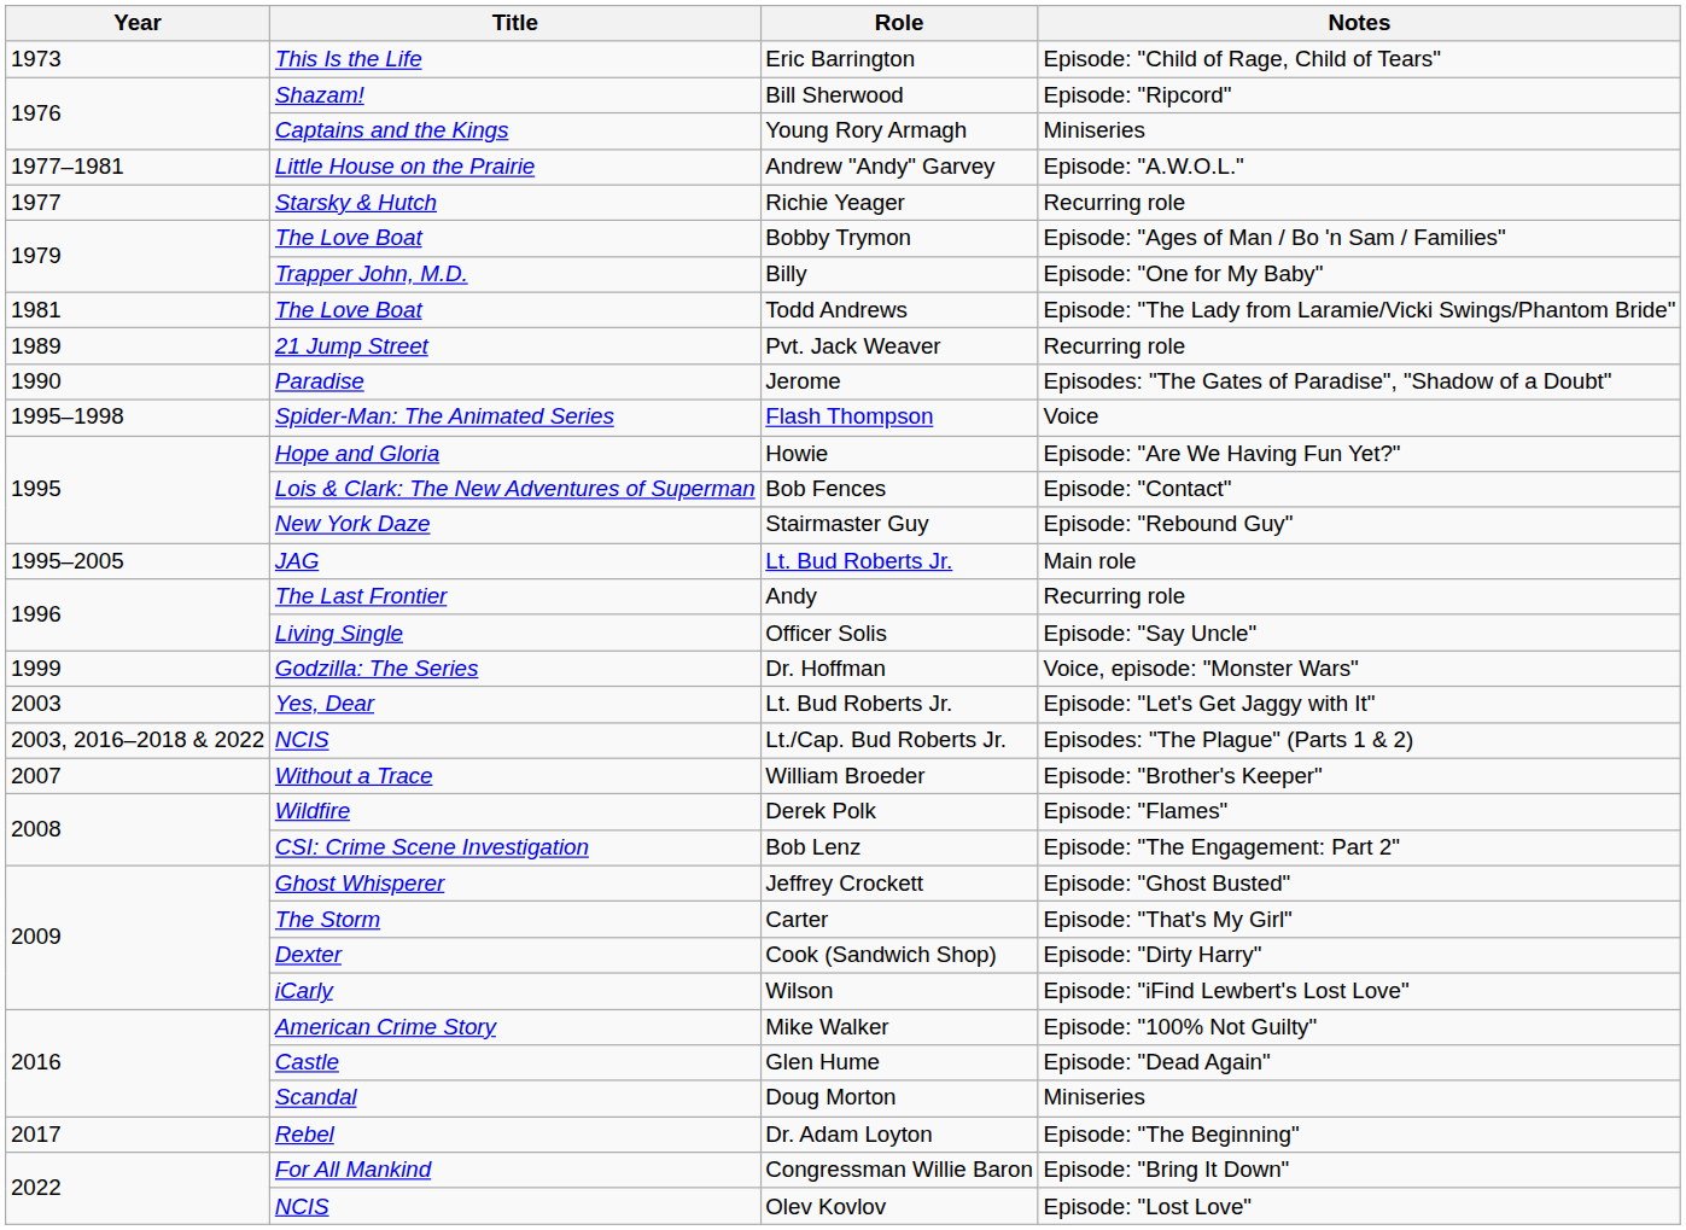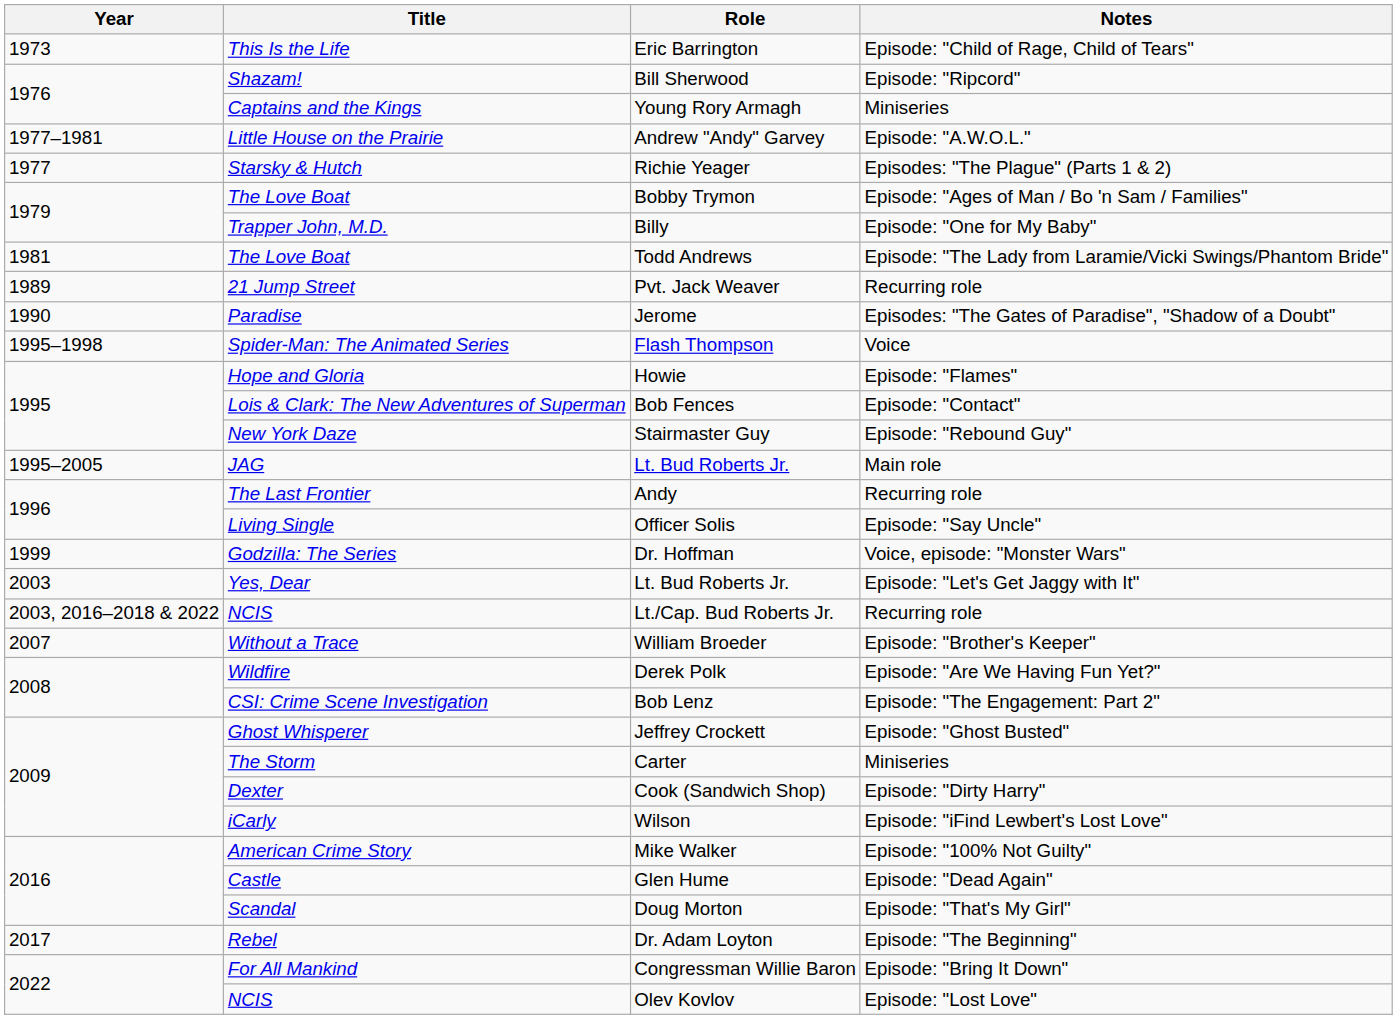 <table class="wikitable">
 <tr>
 <th>Year</th>
 <th>Title</th>
 <th>Role</th>
 <th>Notes</th>
 </tr>
 <tr>
 <td>1973</td>
 <td><em><a href='#'>This Is the Life</a></em></td>
 <td>Eric Barrington</td>
 <td>Episode: "Child of Rage, Child of Tears"</td>
 </tr>
 <tr>
 <td rowspan=2>1976</td>
 <td><em><a href='#'>Shazam!</a></em></td>
 <td>Bill Sherwood</td>
 <td>Episode: "Ripcord"</td>
 </tr>
 <tr>
 <td><em><a href='#'>Captains and the Kings</a></em></td>
 <td>Young Rory Armagh</td>
 <td>Miniseries</td>
 </tr>
 <tr>
 <td>1977–1981</td>
 <td><em><a href='#'>Little House on the Prairie</a></em></td>
 <td>Andrew "Andy" Garvey</td>
 <td>Episode: "A.W.O.L."</td>
 </tr>
 <tr>
 <td>1977</td>
 <td><em><a href='#'>Starsky & Hutch</a></em></td>
 <td>Richie Yeager</td>
-<td>Recurring role</td>
+<td>Episodes: "The Plague" (Parts 1 & 2)</td>
 </tr>
 <tr>
 <td rowspan=2>1979</td>
 <td><em><a href='#'>The Love Boat</a></em></td>
 <td>Bobby Trymon</td>
 <td>Episode: "Ages of Man / Bo 'n Sam / Families"</td>
 </tr>
 <tr>
 <td><em><a href='#'>Trapper John, M.D.</a></em></td>
 <td>Billy</td>
 <td>Episode: "One for My Baby"</td>
 </tr>
 <tr>
 <td>1981</td>
 <td><em><a href='#'>The Love Boat</a></em></td>
 <td>Todd Andrews</td>
 <td>Episode: "The Lady from Laramie/Vicki Swings/Phantom Bride"</td>
 </tr>
 <tr>
 <td>1989</td>
 <td><em><a href='#'>21 Jump Street</a></em></td>
 <td>Pvt. Jack Weaver</td>
 <td>Recurring role</td>
 </tr>
 <tr>
 <td>1990</td>
 <td><em><a href='#'>Paradise</a></em></td>
 <td>Jerome</td>
 <td>Episodes: "The Gates of Paradise", "Shadow of a Doubt"</td>
 </tr>
 <tr>
 <td>1995–1998</td>
 <td><em><a href='#'>Spider-Man: The Animated Series</a></em></td>
 <td><a href='#'>Flash Thompson</a></td>
 <td>Voice</td>
 </tr>
 <tr>
 <td rowspan=3>1995</td>
 <td><em><a href='#'>Hope and Gloria</a></em></td>
 <td>Howie</td>
-<td>Episode: "Are We Having Fun Yet?"</td>
+<td>Episode: "Flames"</td>
 </tr>
 <tr>
 <td><em><a href='#'>Lois & Clark: The New Adventures of Superman</a></em></td>
 <td>Bob Fences</td>
 <td>Episode: "Contact"</td>
 </tr>
 <tr>
 <td><em><a href='#'>New York Daze</a></em></td>
 <td>Stairmaster Guy</td>
 <td>Episode: "Rebound Guy"</td>
 </tr>
 <tr>
 <td>1995–2005</td>
 <td><em><a href='#'>JAG</a></em></td>
 <td><a href='#'>Lt. Bud Roberts Jr.</a></td>
 <td>Main role</td>
 </tr>
 <tr>
 <td rowspan=2>1996</td>
 <td><em><a href='#'>The Last Frontier</a></em></td>
 <td>Andy</td>
 <td>Recurring role</td>
 </tr>
 <tr>
 <td><em><a href='#'>Living Single</a></em></td>
 <td>Officer Solis</td>
 <td>Episode: "Say Uncle"</td>
 </tr>
 <tr>
 <td>1999</td>
 <td><em><a href='#'>Godzilla: The Series</a></em></td>
 <td>Dr. Hoffman</td>
 <td>Voice, episode: "Monster Wars"</td>
 </tr>
 <tr>
 <td>2003</td>
 <td><em><a href='#'>Yes, Dear</a></em></td>
 <td>Lt. Bud Roberts Jr.</td>
 <td>Episode: "Let's Get Jaggy with It"</td>
 </tr>
 <tr>
 <td>2003, 2016–2018 & 2022</td>
 <td><em><a href='#'>NCIS</a></em></td>
 <td>Lt./Cap. Bud Roberts Jr.</td>
-<td>Episodes: "The Plague" (Parts 1 & 2)</td>
+<td>Recurring role</td>
 </tr>
 <tr>
 <td>2007</td>
 <td><em><a href='#'>Without a Trace</a></em></td>
 <td>William Broeder</td>
 <td>Episode: "Brother's Keeper"</td>
 </tr>
 <tr>
 <td rowspan=2>2008</td>
 <td><em><a href='#'>Wildfire</a></em></td>
 <td>Derek Polk</td>
-<td>Episode: "Flames"</td>
+<td>Episode: "Are We Having Fun Yet?"</td>
 </tr>
 <tr>
 <td><em><a href='#'>CSI: Crime Scene Investigation</a></em></td>
 <td>Bob Lenz</td>
 <td>Episode: "The Engagement: Part 2"</td>
 </tr>
 <tr>
 <td rowspan=4>2009</td>
 <td><em><a href='#'>Ghost Whisperer</a></em></td>
 <td>Jeffrey Crockett</td>
 <td>Episode: "Ghost Busted"</td>
 </tr>
 <tr>
 <td><em><a href='#'>The Storm</a></em></td>
 <td>Carter</td>
-<td>Episode: "That's My Girl"</td>
+<td>Miniseries</td>
 </tr>
 <tr>
 <td><em><a href='#'>Dexter</a></em></td>
 <td>Cook (Sandwich Shop)</td>
 <td>Episode: "Dirty Harry"</td>
 </tr>
 <tr>
 <td><em><a href='#'>iCarly</a></em></td>
 <td>Wilson</td>
 <td>Episode: "iFind Lewbert's Lost Love"</td>
 </tr>
 <tr>
 <td rowspan=3>2016</td>
 <td><em><a href='#'>American Crime Story</a></em></td>
 <td>Mike Walker</td>
 <td>Episode: "100% Not Guilty"</td>
 </tr>
 <tr>
 <td><em><a href='#'>Castle</a></em></td>
 <td>Glen Hume</td>
 <td>Episode: "Dead Again"</td>
 </tr>
 <tr>
 <td><em><a href='#'>Scandal</a></em></td>
 <td>Doug Morton</td>
-<td>Miniseries</td>
+<td>Episode: "That's My Girl"</td>
 </tr>
 <tr>
 <td>2017</td>
 <td><em><a href='#'>Rebel</a></em></td>
 <td>Dr. Adam Loyton</td>
 <td>Episode: "The Beginning"</td>
 </tr>
 <tr>
 <td rowspan=2>2022</td>
 <td><em><a href='#'>For All Mankind</a></em></td>
 <td>Congressman Willie Baron</td>
 <td>Episode: "Bring It Down"</td>
 </tr>
 <tr>
 <td><em><a href='#'>NCIS</a></em></td>
 <td>Olev Kovlov</td>
 <td>Episode: "Lost Love"</td>
 </tr>
 </table>
